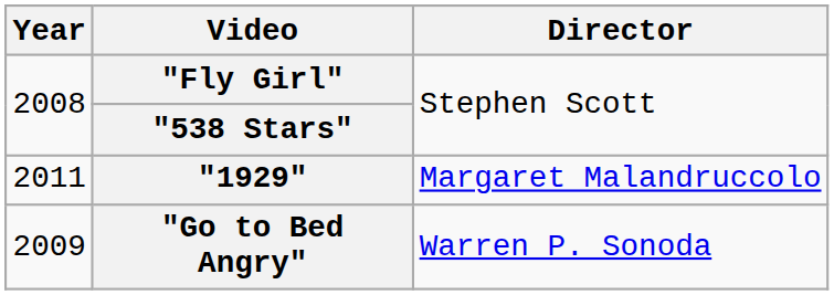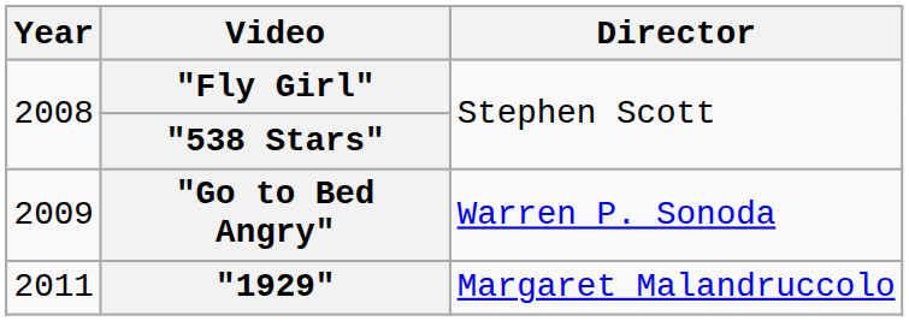 <table class="wikitable plainrowheaders">
 <tr>
 <th>Year</th>
 <th style="width:10em;">Video</th>
 <th>Director</th>
 </tr>
 <tr>
 <td rowspan="2">2008</td>
 <th scope="row">"Fly Girl"</th>
 <td rowspan="2">Stephen Scott</td>
 </tr>
 <tr>
 <th scope="row">"538 Stars"</th>
 </tr>
 <tr>
+<td>2009</td>
+<th scope="row">"Go to Bed Angry"</th>
+<td><a href='#'>Warren P. Sonoda</a></td>
+</tr>
+<tr>
 <td>2011</td>
 <th scope="row">"1929"</th>
 <td><a href='#'>Margaret Malandruccolo</a></td>
 </tr>
-<tr>
-<td>2009</td>
-<th scope="row">"Go to Bed Angry"</th>
-<td><a href='#'>Warren P. Sonoda</a></td>
-</tr>
 </table>
